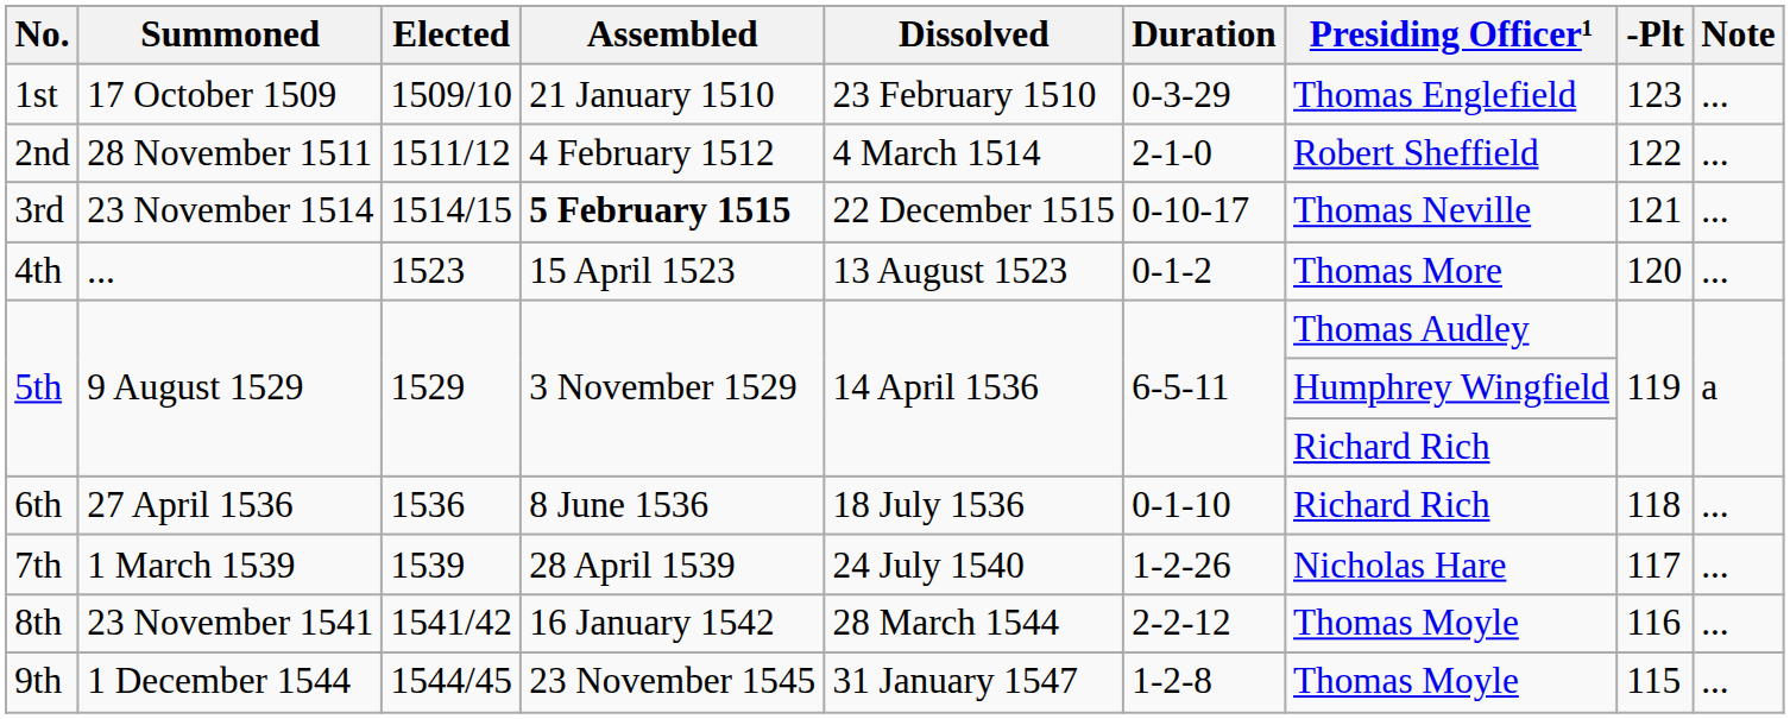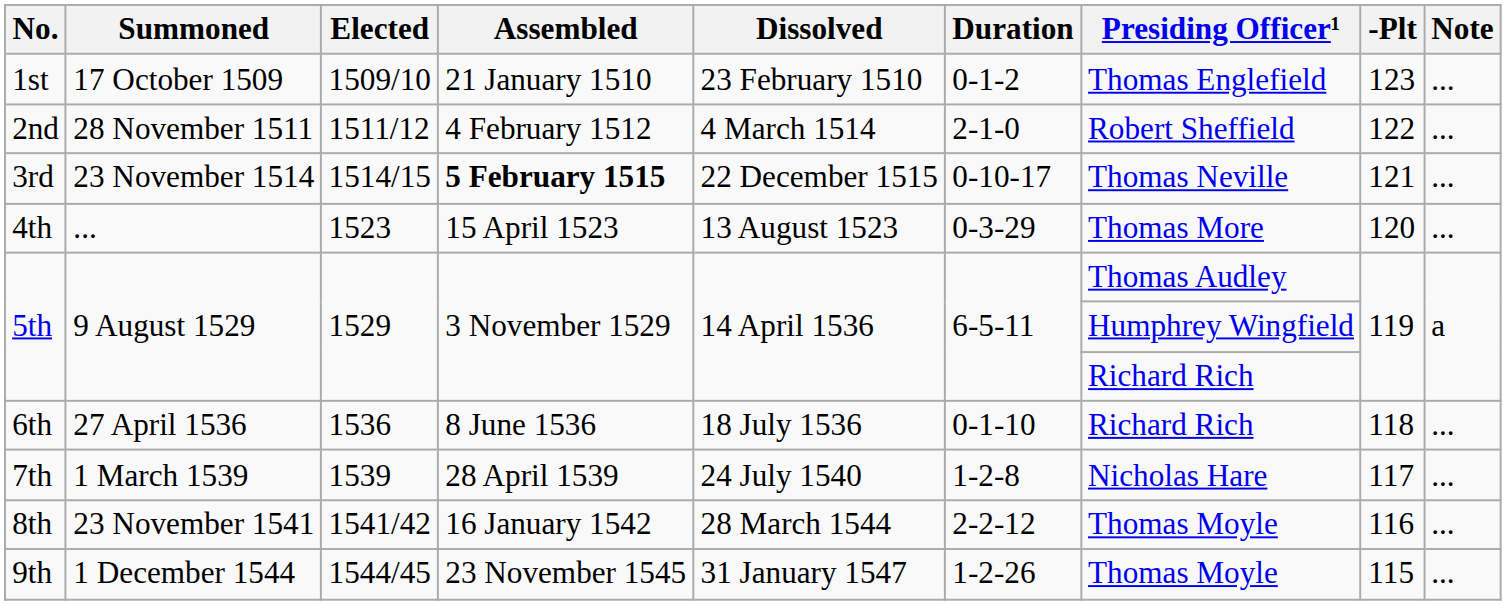 <table class="wikitable">
 <tr>
 <th>No.</th>
 <th>Summoned</th>
 <th>Elected</th>
 <th>Assembled</th>
 <th>Dissolved</th>
 <th>Duration</th>
 <th><a href='#'>Presiding Officer</a>¹</th>
 <th>-Plt</th>
 <th>Note</th>
 </tr>
 <tr>
 <td>1st</td>
 <td>17 October 1509</td>
 <td>1509/10</td>
 <td>21 January 1510</td>
 <td>23 February 1510</td>
-<td>0-3-29</td>
+<td>0-1-2</td>
 <td><a href='#'>Thomas Englefield</a></td>
 <td>123</td>
 <td>...</td>
 </tr>
 <tr>
 <td>2nd</td>
 <td>28 November 1511</td>
 <td>1511/12</td>
 <td>4 February 1512</td>
 <td>4 March 1514</td>
 <td>2-1-0</td>
 <td><a href='#'>Robert Sheffield</a></td>
 <td>122</td>
 <td>...</td>
 </tr>
 <tr>
 <td>3rd</td>
 <td>23 November 1514</td>
 <td>1514/15</td>
 <td><strong>5 February 1515</strong></td>
 <td>22 December 1515</td>
 <td>0-10-17</td>
 <td><a href='#'>Thomas Neville</a></td>
 <td>121</td>
 <td>...</td>
 </tr>
 <tr>
 <td>4th</td>
 <td>...</td>
 <td>1523</td>
 <td>15 April 1523</td>
 <td>13 August 1523</td>
-<td>0-1-2</td>
+<td>0-3-29</td>
 <td><a href='#'>Thomas More</a></td>
 <td>120</td>
 <td>...</td>
 </tr>
 <tr>
 <td rowspan="3"><a href='#'>5th</a></td>
 <td rowspan="3">9 August 1529</td>
 <td rowspan="3">1529</td>
 <td rowspan="3">3 November 1529</td>
 <td rowspan="3">14 April 1536</td>
 <td rowspan="3">6-5-11</td>
 <td><a href='#'>Thomas Audley</a></td>
 <td rowspan="3">119</td>
 <td rowspan="3">a</td>
 </tr>
 <tr>
 <td><a href='#'>Humphrey Wingfield</a></td>
 </tr>
 <tr>
 <td><a href='#'>Richard Rich</a></td>
 </tr>
 <tr>
 <td>6th</td>
 <td>27 April 1536</td>
 <td>1536</td>
 <td>8 June 1536</td>
 <td>18 July 1536</td>
 <td>0-1-10</td>
 <td><a href='#'>Richard Rich</a></td>
 <td>118</td>
 <td>...</td>
 </tr>
 <tr>
 <td>7th</td>
 <td>1 March 1539</td>
 <td>1539</td>
 <td>28 April 1539</td>
 <td>24 July 1540</td>
-<td>1-2-26</td>
+<td>1-2-8</td>
 <td><a href='#'>Nicholas Hare</a></td>
 <td>117</td>
 <td>...</td>
 </tr>
 <tr>
 <td>8th</td>
 <td>23 November 1541</td>
 <td>1541/42</td>
 <td>16 January 1542</td>
 <td>28 March 1544</td>
 <td>2-2-12</td>
 <td><a href='#'>Thomas Moyle</a></td>
 <td>116</td>
 <td>...</td>
 </tr>
 <tr>
 <td>9th</td>
 <td>1 December 1544</td>
 <td>1544/45</td>
 <td>23 November 1545</td>
 <td>31 January 1547</td>
-<td>1-2-8</td>
+<td>1-2-26</td>
 <td><a href='#'>Thomas Moyle</a></td>
 <td>115</td>
 <td>...</td>
 </tr>
 </table>
